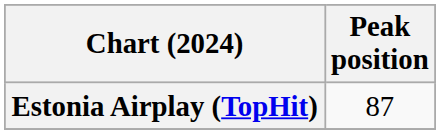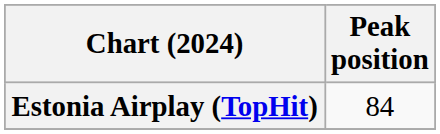 <table class="wikitable plainrowheaders" style="text-align:center">
 <tr>
 <th scope="col">Chart (2024)</th>
 <th scope="col">Peak<br>position</th>
 </tr>
 <tr>
 <th scope="row">Estonia Airplay (<a href='#'>TopHit</a>)</th>
-<td>87</td>
+<td>84</td>
 </tr>
 <tr>
 </tr>
 </table>
